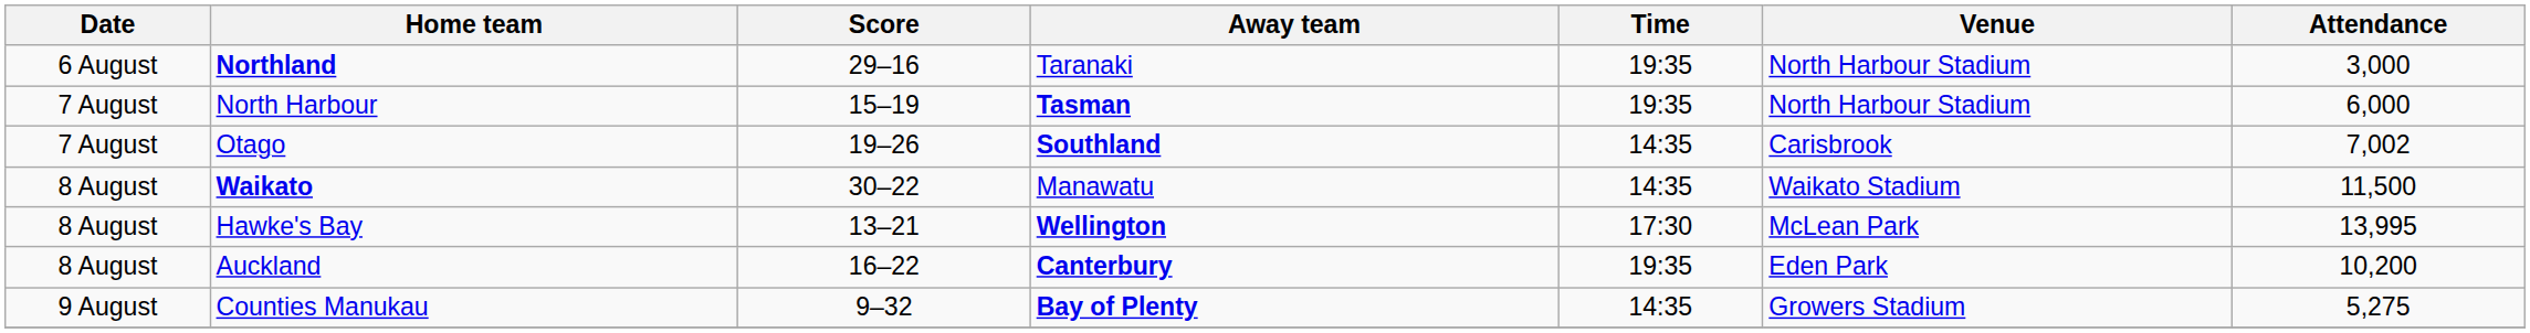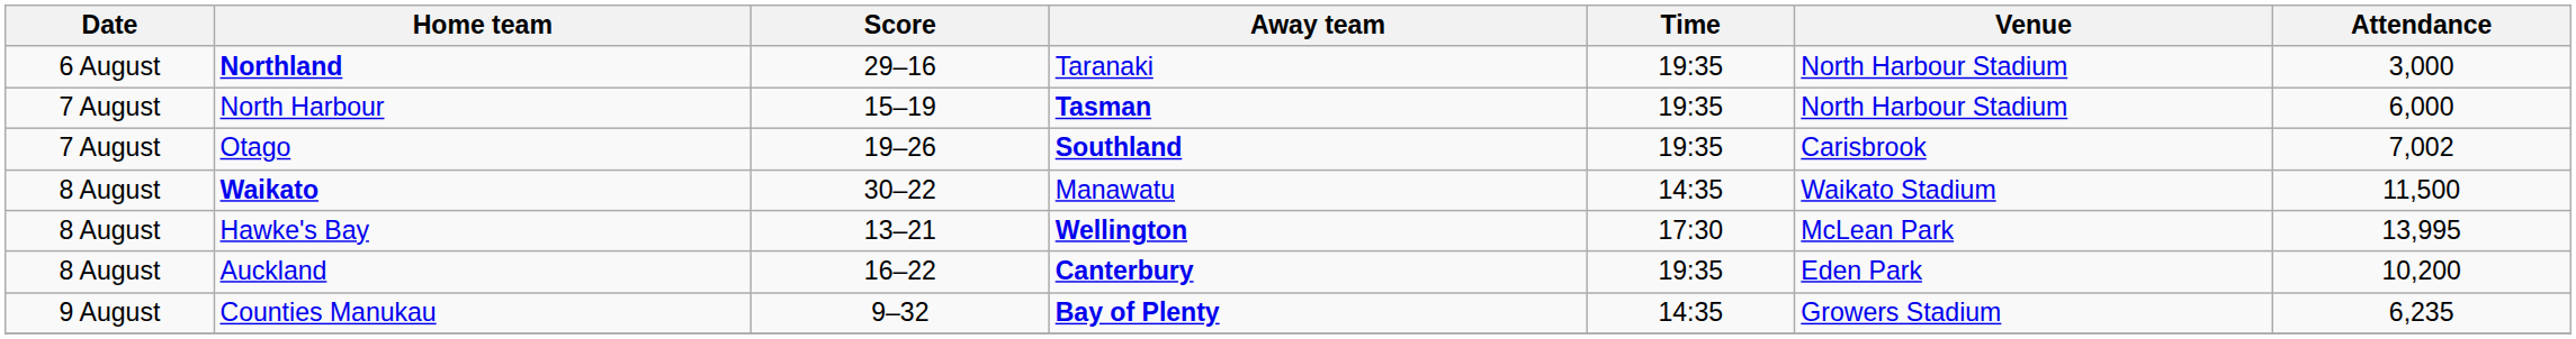 <table class="wikitable" width=100%>
 <tr>
 <th width=7%>Date</th>
 <th width=18%>Home team</th>
 <th width=10%>Score</th>
 <th width=18%>Away team</th>
 <th width=7%>Time</th>
 <th width=16%>Venue</th>
 <th width=10%>Attendance</th>
 </tr>
 <tr>
 <td style="text-align:center">6 August</td>
 <td><strong><a href='#'>Northland</a></strong></td>
 <td style="text-align:center">29–16</td>
 <td><a href='#'>Taranaki</a></td>
 <td style="text-align:center">19:35</td>
 <td><a href='#'>North Harbour Stadium</a></td>
 <td style="text-align:center">3,000</td>
 </tr>
 <tr>
 <td style="text-align:center">7 August</td>
 <td><a href='#'>North Harbour</a></td>
 <td style="text-align:center">15–19</td>
 <td><strong><a href='#'>Tasman</a></strong></td>
 <td style="text-align:center">19:35</td>
 <td><a href='#'>North Harbour Stadium</a></td>
 <td style="text-align:center">6,000</td>
 </tr>
 <tr>
 <td style="text-align:center">7 August</td>
 <td><a href='#'>Otago</a></td>
 <td style="text-align:center">19–26</td>
 <td><strong><a href='#'>Southland</a></strong></td>
-<td style="text-align:center">14:35</td>
+<td style="text-align:center">19:35</td>
 <td><a href='#'>Carisbrook</a></td>
 <td style="text-align:center">7,002</td>
 </tr>
 <tr>
 <td style="text-align:center">8 August</td>
 <td><strong><a href='#'>Waikato</a></strong></td>
 <td style="text-align:center">30–22</td>
 <td><a href='#'>Manawatu</a></td>
 <td style="text-align:center">14:35</td>
 <td><a href='#'>Waikato Stadium</a></td>
 <td style="text-align:center">11,500</td>
 </tr>
 <tr>
 <td style="text-align:center">8 August</td>
 <td><a href='#'>Hawke's Bay</a></td>
 <td style="text-align:center">13–21</td>
 <td><strong><a href='#'>Wellington</a></strong></td>
 <td style="text-align:center">17:30</td>
 <td><a href='#'>McLean Park</a></td>
 <td style="text-align:center">13,995</td>
 </tr>
 <tr>
 <td style="text-align:center">8 August</td>
 <td><a href='#'>Auckland</a></td>
 <td style="text-align:center">16–22</td>
 <td><strong><a href='#'>Canterbury</a></strong></td>
 <td style="text-align:center">19:35</td>
 <td><a href='#'>Eden Park</a></td>
 <td style="text-align:center">10,200</td>
 </tr>
 <tr>
 <td style="text-align:center">9 August</td>
 <td><a href='#'>Counties Manukau</a></td>
 <td style="text-align:center">9–32</td>
 <td><strong><a href='#'>Bay of Plenty</a></strong></td>
 <td style="text-align:center">14:35</td>
 <td><a href='#'>Growers Stadium</a></td>
-<td style="text-align:center">5,275</td>
+<td style="text-align:center">6,235</td>
 </tr>
 <tr>
 </tr>
 </table>
